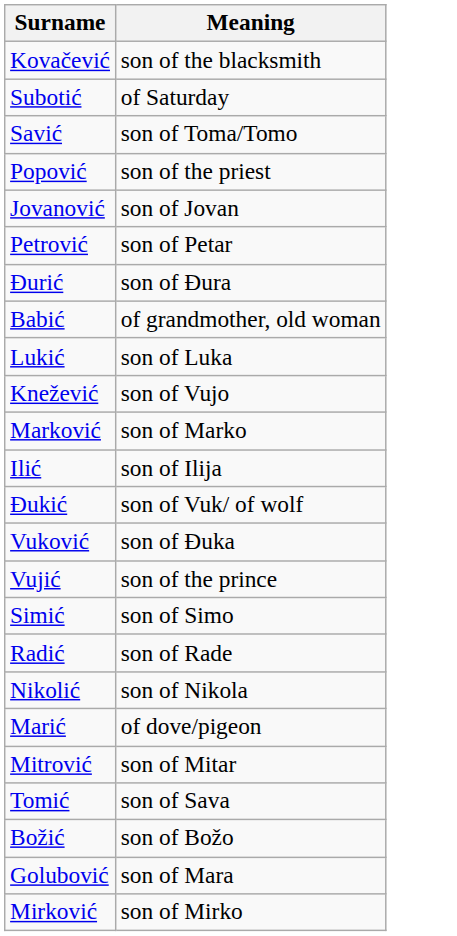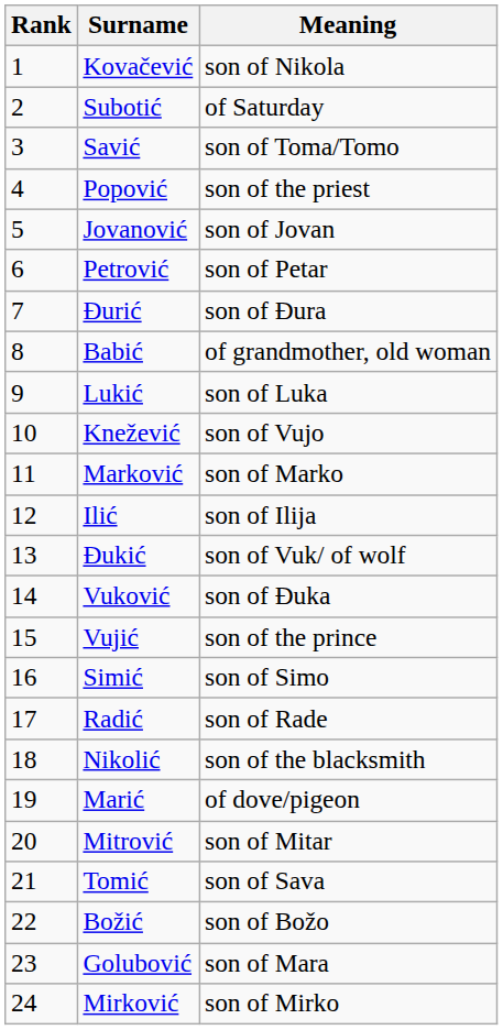 <table class="wikitable">
 <tr>
+<th>Rank</th>
 <th>Surname</th>
 <th>Meaning</th>
 </tr>
 <tr>
+<td>1</td>
 <td><a href='#'>Kovačević</a></td>
-<td>son of the blacksmith</td>
+<td>son of Nikola</td>
 </tr>
 <tr>
+<td>2</td>
 <td><a href='#'>Subotić</a></td>
 <td>of Saturday</td>
 </tr>
 <tr>
+<td>3</td>
 <td><a href='#'>Savić</a></td>
 <td>son of Toma/Tomo</td>
 </tr>
 <tr>
+<td>4</td>
 <td><a href='#'>Popović</a></td>
 <td>son of the priest</td>
 </tr>
 <tr>
+<td>5</td>
 <td><a href='#'>Jovanović</a></td>
 <td>son of Jovan</td>
 </tr>
 <tr>
+<td>6</td>
 <td><a href='#'>Petrović</a></td>
 <td>son of Petar</td>
 </tr>
 <tr>
+<td>7</td>
 <td><a href='#'>Đurić</a></td>
 <td>son of Đura</td>
 </tr>
 <tr>
+<td>8</td>
 <td><a href='#'>Babić</a></td>
 <td>of grandmother, old woman</td>
 </tr>
 <tr>
+<td>9</td>
 <td><a href='#'>Lukić</a></td>
 <td>son of Luka</td>
 </tr>
 <tr>
+<td>10</td>
 <td><a href='#'>Knežević</a></td>
 <td>son of Vujo</td>
 </tr>
 <tr>
+<td>11</td>
 <td><a href='#'>Marković</a></td>
 <td>son of Marko</td>
 </tr>
 <tr>
+<td>12</td>
 <td><a href='#'>Ilić</a></td>
 <td>son of Ilija</td>
 </tr>
 <tr>
+<td>13</td>
 <td><a href='#'>Đukić</a></td>
 <td>son of Vuk/ of wolf</td>
 </tr>
 <tr>
+<td>14</td>
 <td><a href='#'>Vuković</a></td>
 <td>son of Đuka</td>
 </tr>
 <tr>
+<td>15</td>
 <td><a href='#'>Vujić</a></td>
 <td>son of the prince</td>
 </tr>
 <tr>
+<td>16</td>
 <td><a href='#'>Simić</a></td>
 <td>son of Simo</td>
 </tr>
 <tr>
+<td>17</td>
 <td><a href='#'>Radić</a></td>
 <td>son of Rade</td>
 </tr>
 <tr>
+<td>18</td>
 <td><a href='#'>Nikolić</a></td>
-<td>son of Nikola</td>
+<td>son of the blacksmith</td>
 </tr>
 <tr>
+<td>19</td>
 <td><a href='#'>Marić</a></td>
 <td>of dove/pigeon</td>
 </tr>
 <tr>
+<td>20</td>
 <td><a href='#'>Mitrović</a></td>
 <td>son of Mitar</td>
 </tr>
 <tr>
+<td>21</td>
 <td><a href='#'>Tomić</a></td>
 <td>son of Sava</td>
 </tr>
 <tr>
+<td>22</td>
 <td><a href='#'>Božić</a></td>
 <td>son of Božo</td>
 </tr>
 <tr>
+<td>23</td>
 <td><a href='#'>Golubović</a></td>
 <td>son of Mara</td>
 </tr>
 <tr>
+<td>24</td>
 <td><a href='#'>Mirković</a></td>
 <td>son of Mirko</td>
 </tr>
 </table>
